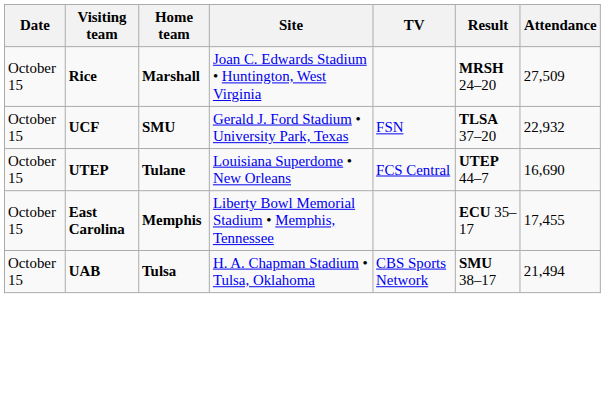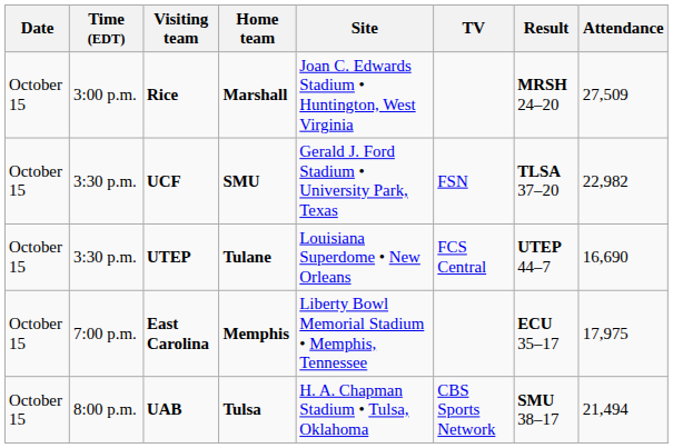 <table class="wikitable" style="font-size:95%;">
 <tr>
 <th>Date</th>
+<th>Time <small>(EDT)</small></th>
 <th>Visiting team</th>
 <th>Home team</th>
 <th>Site</th>
 <th>TV</th>
 <th>Result</th>
 <th>Attendance</th>
 </tr>
 <tr bgcolor=>
 <td>October 15</td>
+<td>3:00 p.m.</td>
 <td><strong>Rice</strong></td>
 <td><strong>Marshall</strong></td>
 <td><a href='#'>Joan C. Edwards Stadium</a> • <a href='#'>Huntington, West Virginia</a></td>
 <td></td>
 <td><strong>MRSH</strong> 24–20</td>
 <td>27,509</td>
 </tr>
 <tr bgcolor=>
 <td>October 15</td>
+<td>3:30 p.m.</td>
 <td><strong>UCF</strong></td>
 <td><strong>SMU</strong></td>
 <td><a href='#'>Gerald J. Ford Stadium</a> • <a href='#'>University Park, Texas</a></td>
 <td><a href='#'>FSN</a></td>
 <td><strong>TLSA</strong> 37–20</td>
-<td>22,932</td>
+<td>22,982</td>
 </tr>
 <tr bgcolor=>
 <td>October 15</td>
+<td>3:30 p.m.</td>
 <td><strong>UTEP</strong></td>
 <td><strong>Tulane</strong></td>
 <td><a href='#'>Louisiana Superdome</a> • <a href='#'>New Orleans</a></td>
 <td><a href='#'>FCS Central</a></td>
 <td><strong>UTEP</strong> 44–7</td>
 <td>16,690</td>
 </tr>
 <tr bgcolor=>
 <td>October 15</td>
+<td>7:00 p.m.</td>
 <td><strong>East Carolina</strong></td>
 <td><strong>Memphis</strong></td>
 <td><a href='#'>Liberty Bowl Memorial Stadium</a> • <a href='#'>Memphis, Tennessee</a></td>
 <td></td>
 <td><strong>ECU</strong> 35–17</td>
-<td>17,455</td>
+<td>17,975</td>
 </tr>
 <tr bgcolor=>
 <td>October 15</td>
+<td>8:00 p.m.</td>
 <td><strong>UAB</strong></td>
 <td><strong>Tulsa</strong></td>
 <td><a href='#'>H. A. Chapman Stadium</a> • <a href='#'>Tulsa, Oklahoma</a></td>
 <td><a href='#'>CBS Sports Network</a></td>
 <td><strong>SMU</strong> 38–17</td>
 <td>21,494</td>
 </tr>
 </table>
